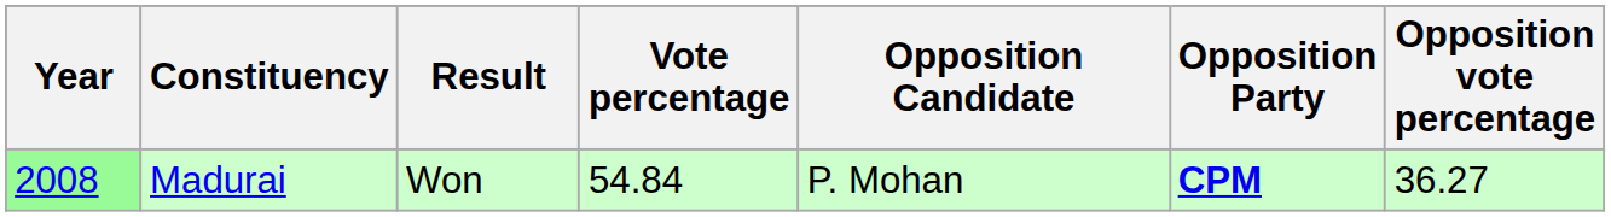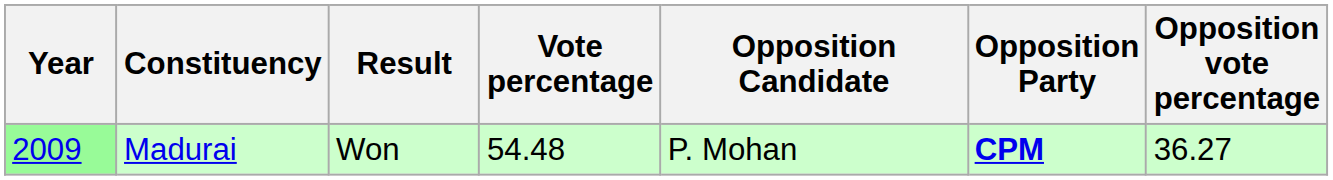 <table class="sortable wikitable">
 <tr>
 <th width=50>Year</th>
 <th width=100>Constituency</th>
 <th width=70>Result</th>
 <th width=70>Vote percentage</th>
 <th width=150>Opposition Candidate</th>
 <th width=70>Opposition Party</th>
 <th width=70>Opposition vote percentage</th>
 </tr>
 <tr style="background:#cfc;">
-<td bgcolor=98FB98><a href='#'>2008</a></td>
+<td bgcolor=98FB98><a href='#'>2009</a></td>
 <td><a href='#'>Madurai</a></td>
 <td>Won</td>
-<td>54.84</td>
+<td>54.48</td>
 <td>P. Mohan</td>
 <td><strong><a href='#'>CPM</a></strong></td>
 <td>36.27</td>
 </tr>
 </table>
